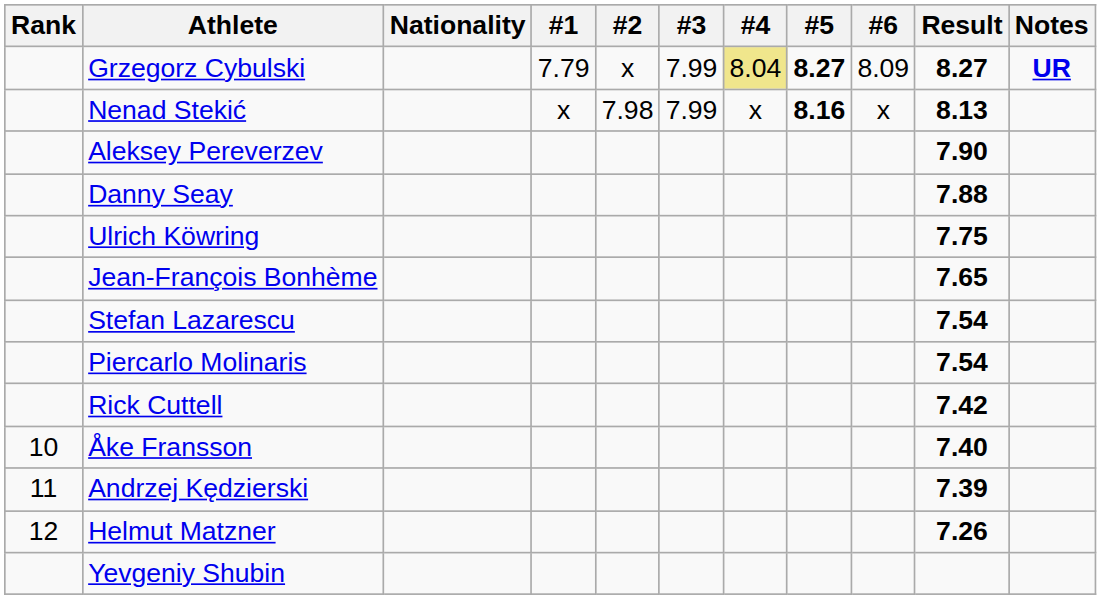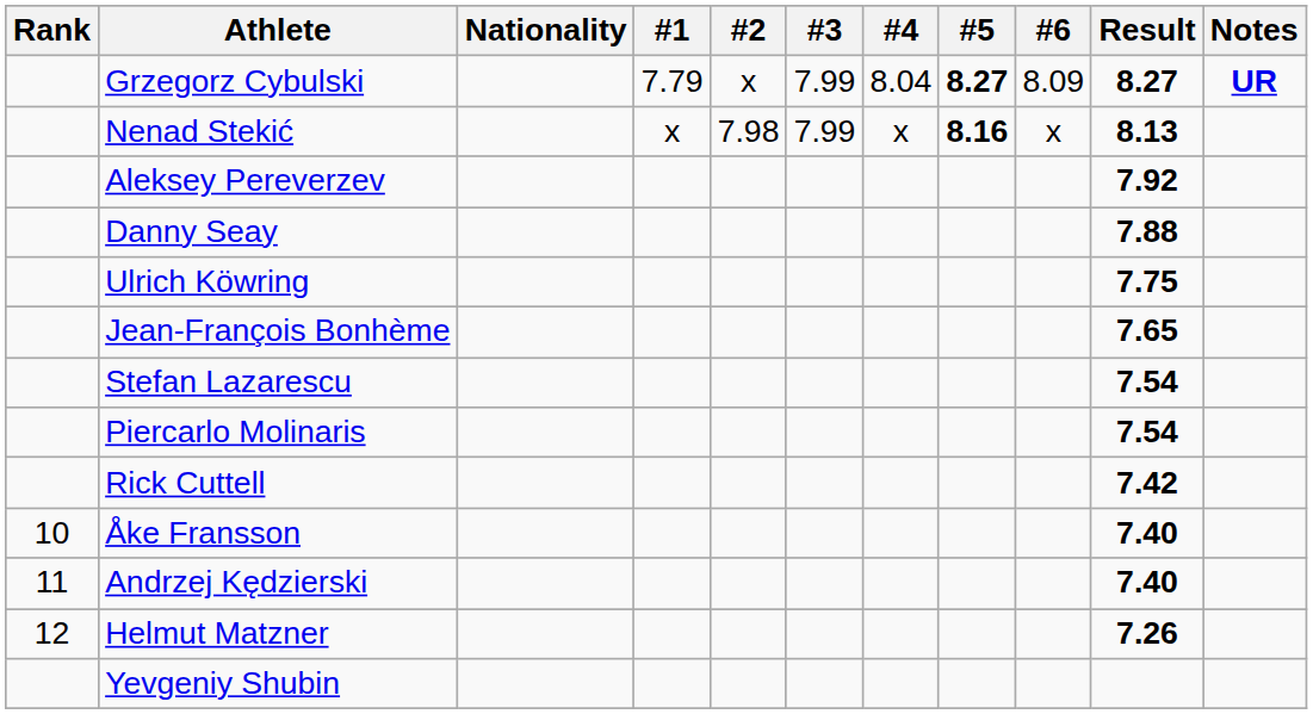 <table class="wikitable sortable" style="text-align:center">
 <tr>
 <th>Rank</th>
 <th>Athlete</th>
 <th>Nationality</th>
 <th>#1</th>
 <th>#2</th>
 <th>#3</th>
 <th>#4</th>
 <th>#5</th>
 <th>#6</th>
 <th>Result</th>
 <th>Notes</th>
 </tr>
 <tr>
 <td></td>
 <td align=left><a href='#'>Grzegorz Cybulski</a></td>
 <td align=left></td>
 <td>7.79</td>
 <td>x</td>
 <td>7.99</td>
-<td style="background: khaki;">8.04</td>
+<td>8.04</td>
 <td><strong>8.27</strong></td>
 <td>8.09</td>
 <td><strong>8.27</strong></td>
 <td><strong><a href='#'>UR</a></strong></td>
 </tr>
 <tr>
 <td></td>
 <td align=left><a href='#'>Nenad Stekić</a></td>
 <td align=left></td>
 <td>x</td>
 <td>7.98</td>
 <td>7.99</td>
 <td>x</td>
 <td><strong>8.16</strong></td>
 <td>x</td>
 <td><strong>8.13</strong></td>
 <td></td>
 </tr>
 <tr>
 <td></td>
 <td align=left><a href='#'>Aleksey Pereverzev</a></td>
 <td align=left></td>
 <td></td>
 <td></td>
 <td></td>
 <td></td>
 <td></td>
 <td></td>
-<td><strong>7.90</strong></td>
+<td><strong>7.92</strong></td>
 <td></td>
 </tr>
 <tr>
 <td></td>
 <td align=left><a href='#'>Danny Seay</a></td>
 <td align=left></td>
 <td></td>
 <td></td>
 <td></td>
 <td></td>
 <td></td>
 <td></td>
 <td><strong>7.88</strong></td>
 <td></td>
 </tr>
 <tr>
 <td></td>
 <td align=left><a href='#'>Ulrich Köwring</a></td>
 <td align=left></td>
 <td></td>
 <td></td>
 <td></td>
 <td></td>
 <td></td>
 <td></td>
 <td><strong>7.75</strong></td>
 <td></td>
 </tr>
 <tr>
 <td></td>
 <td align=left><a href='#'>Jean-François Bonhème</a></td>
 <td align=left></td>
 <td></td>
 <td></td>
 <td></td>
 <td></td>
 <td></td>
 <td></td>
 <td><strong>7.65</strong></td>
 <td></td>
 </tr>
 <tr>
 <td></td>
 <td align=left><a href='#'>Stefan Lazarescu</a></td>
 <td align=left></td>
 <td></td>
 <td></td>
 <td></td>
 <td></td>
 <td></td>
 <td></td>
 <td><strong>7.54</strong></td>
 <td></td>
 </tr>
 <tr>
 <td></td>
 <td align=left><a href='#'>Piercarlo Molinaris</a></td>
 <td align=left></td>
 <td></td>
 <td></td>
 <td></td>
 <td></td>
 <td></td>
 <td></td>
 <td><strong>7.54</strong></td>
 <td></td>
 </tr>
 <tr>
 <td></td>
 <td align=left><a href='#'>Rick Cuttell</a></td>
 <td align=left></td>
 <td></td>
 <td></td>
 <td></td>
 <td></td>
 <td></td>
 <td></td>
 <td><strong>7.42</strong></td>
 <td></td>
 </tr>
 <tr>
 <td>10</td>
 <td align=left><a href='#'>Åke Fransson</a></td>
 <td align=left></td>
 <td></td>
 <td></td>
 <td></td>
 <td></td>
 <td></td>
 <td></td>
 <td><strong>7.40</strong></td>
 <td></td>
 </tr>
 <tr>
 <td>11</td>
 <td align=left><a href='#'>Andrzej Kędzierski</a></td>
 <td align=left></td>
 <td></td>
 <td></td>
 <td></td>
 <td></td>
 <td></td>
 <td></td>
-<td><strong>7.39</strong></td>
+<td><strong>7.40</strong></td>
 <td></td>
 </tr>
 <tr>
 <td>12</td>
 <td align=left><a href='#'>Helmut Matzner</a></td>
 <td align=left></td>
 <td></td>
 <td></td>
 <td></td>
 <td></td>
 <td></td>
 <td></td>
 <td><strong>7.26</strong></td>
 <td></td>
 </tr>
 <tr>
 <td></td>
 <td align=left><a href='#'>Yevgeniy Shubin</a></td>
 <td align=left></td>
 <td></td>
 <td></td>
 <td></td>
 <td></td>
 <td></td>
 <td></td>
 <td></td>
 <td></td>
 </tr>
 </table>
